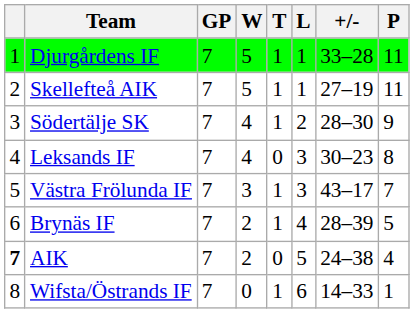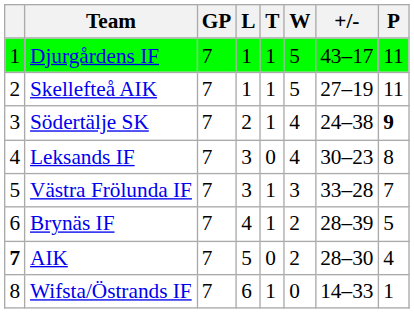 <table class="wikitable">
 <tr>
 <th></th>
 <th>Team</th>
 <th>GP</th>
+<th>L</th>
+<th>T</th>
 <th>W</th>
-<th>T</th>
-<th>L</th>
 <th>+/-</th>
 <th>P</th>
 </tr>
 <tr style="background:#00FF00">
 <td>1</td>
 <td><a href='#'>Djurgårdens IF</a></td>
 <td>7</td>
-<td>5</td>
 <td>1</td>
 <td>1</td>
-<td>33–28</td>
+<td>5</td>
+<td>43–17</td>
 <td>11</td>
 </tr>
 <tr style="background:#FFFFFF">
 <td>2</td>
 <td><a href='#'>Skellefteå AIK</a></td>
 <td>7</td>
-<td>5</td>
 <td>1</td>
 <td>1</td>
+<td>5</td>
 <td>27–19</td>
 <td>11</td>
 </tr>
 <tr style="background:#FFFFFF">
 <td>3</td>
 <td><a href='#'>Södertälje SK</a></td>
 <td>7</td>
+<td>2</td>
+<td>1</td>
 <td>4</td>
-<td>1</td>
-<td>2</td>
-<td>28–30</td>
-<td>9</td>
+<td>24–38</td>
+<td><strong>9</strong></td>
 </tr>
 <tr style="background:#FFFFFF">
 <td>4</td>
 <td><a href='#'>Leksands IF</a></td>
 <td>7</td>
+<td>3</td>
+<td>0</td>
 <td>4</td>
-<td>0</td>
-<td>3</td>
 <td>30–23</td>
 <td>8</td>
 </tr>
 <tr style="background:#FFFFFF">
 <td>5</td>
 <td><a href='#'>Västra Frölunda IF</a></td>
 <td>7</td>
 <td>3</td>
 <td>1</td>
 <td>3</td>
-<td>43–17</td>
+<td>33–28</td>
 <td>7</td>
 </tr>
 <tr style="background:#FFFFFF">
 <td>6</td>
 <td><a href='#'>Brynäs IF</a></td>
 <td>7</td>
+<td>4</td>
+<td>1</td>
 <td>2</td>
-<td>1</td>
-<td>4</td>
 <td>28–39</td>
 <td>5</td>
 </tr>
 <tr style="background:#FFFFFF">
 <td><strong>7</strong></td>
 <td><a href='#'>AIK</a></td>
 <td>7</td>
+<td>5</td>
+<td>0</td>
 <td>2</td>
-<td>0</td>
-<td>5</td>
-<td>24–38</td>
+<td>28–30</td>
 <td>4</td>
 </tr>
 <tr style="background:#FFFFFF">
 <td>8</td>
 <td><a href='#'>Wifsta/Östrands IF</a></td>
 <td>7</td>
+<td>6</td>
+<td>1</td>
 <td>0</td>
-<td>1</td>
-<td>6</td>
 <td>14–33</td>
 <td>1</td>
 </tr>
 </table>
